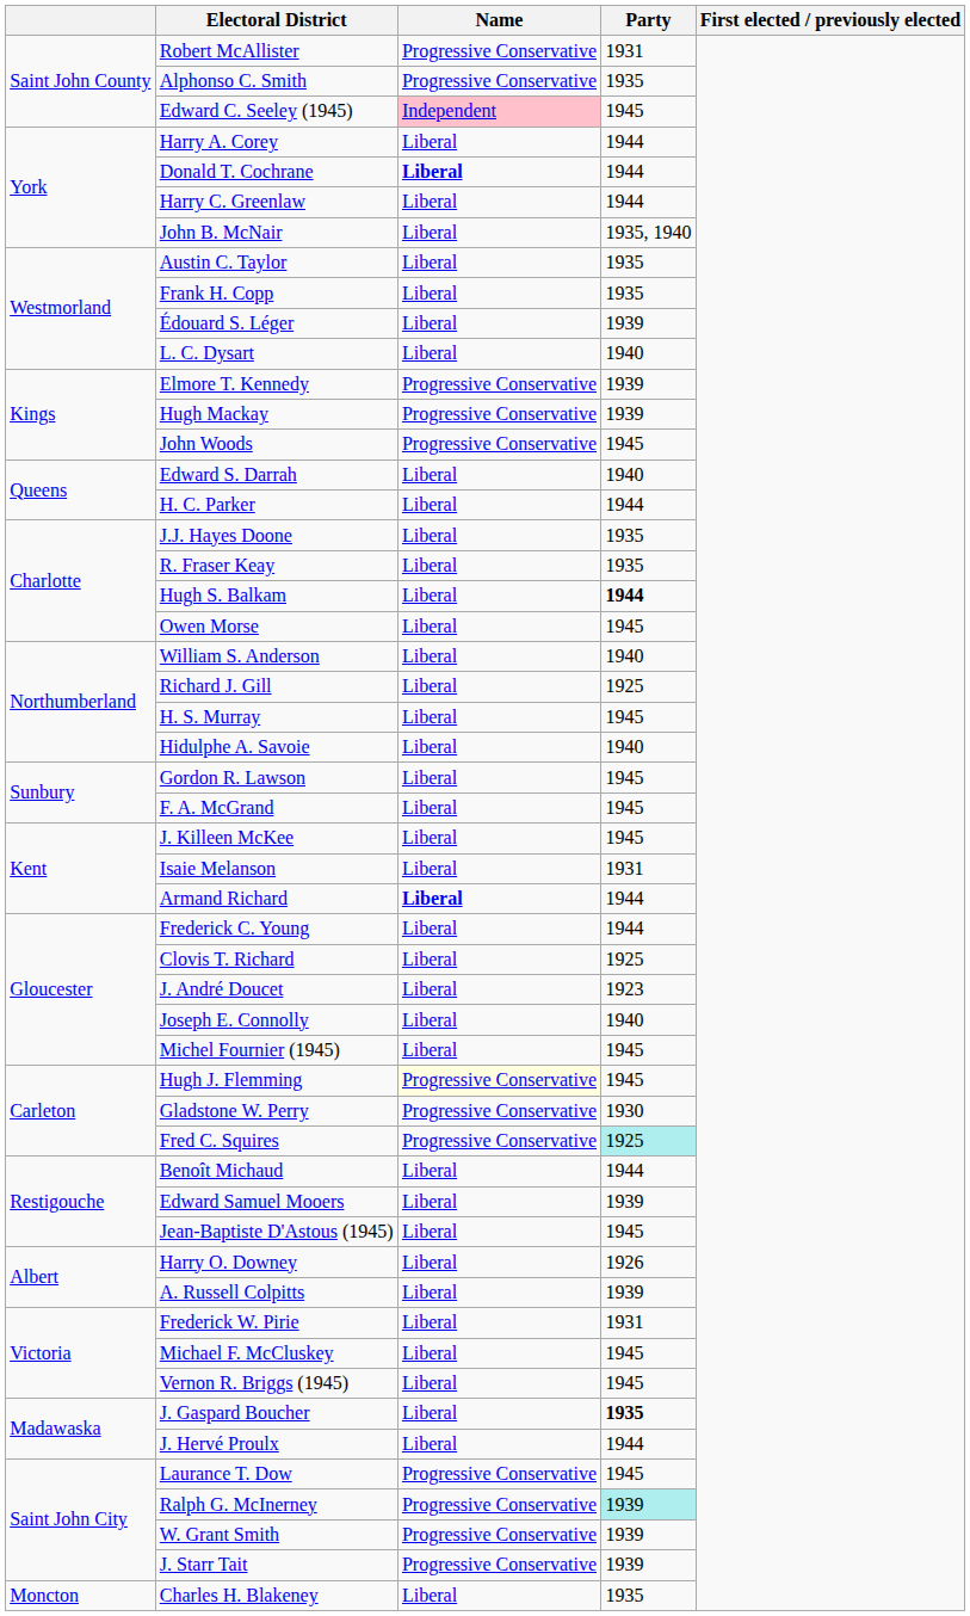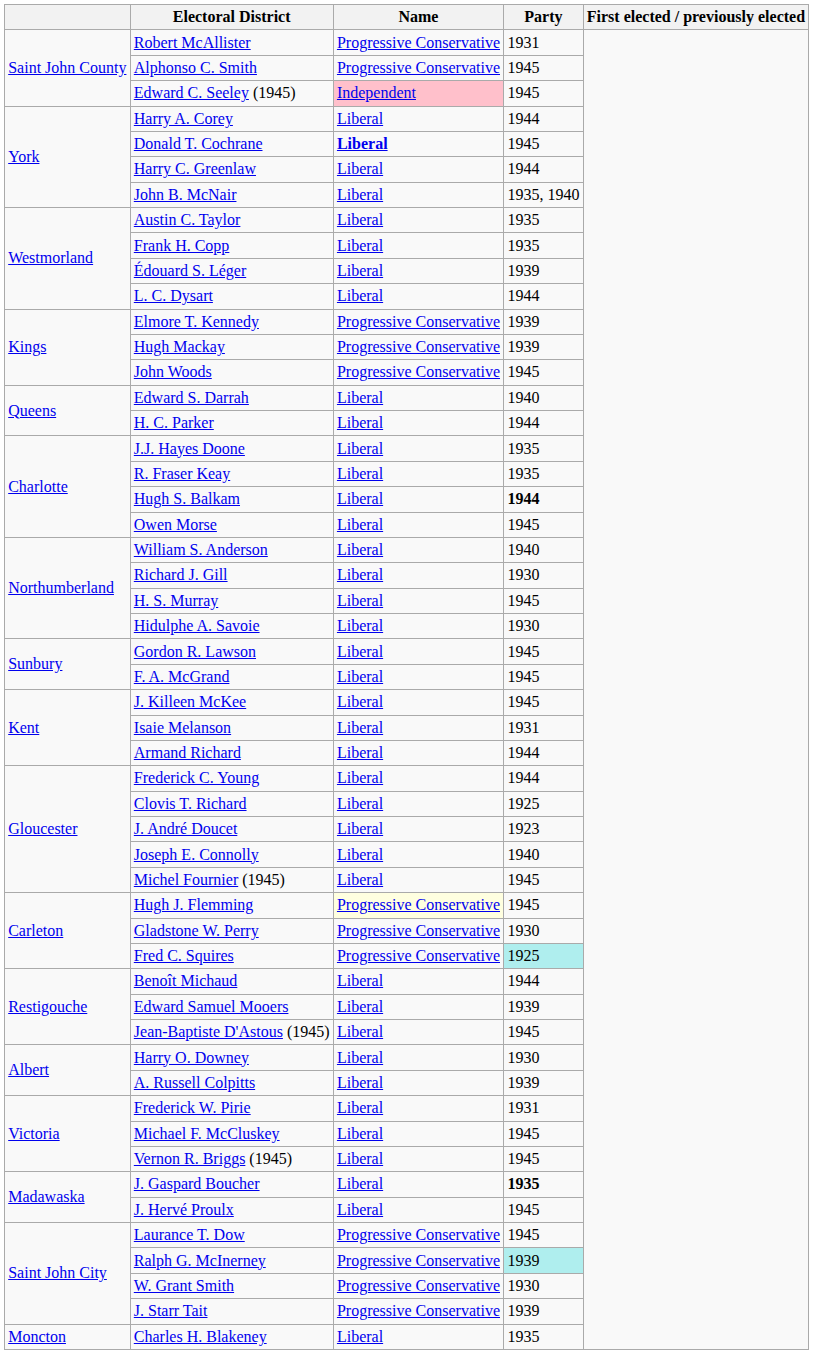 <table class="wikitable sortable">
 <tr>
 <th></th>
 <th>Electoral District</th>
 <th>Name</th>
 <th>Party</th>
 <th>First elected / previously elected</th>
 </tr>
 <tr>
 <td rowspan="3"><a href='#'>Saint John County</a></td>
 <td><a href='#'>Robert McAllister</a></td>
 <td><a href='#'>Progressive Conservative</a></td>
 <td>1931</td>
 </tr>
 <tr>
 <td><a href='#'>Alphonso C. Smith</a></td>
 <td><a href='#'>Progressive Conservative</a></td>
-<td>1935</td>
+<td>1945</td>
 </tr>
 <tr>
 <td><a href='#'>Edward C. Seeley</a> (1945)</td>
 <td style="background: pink;"><a href='#'>Independent</a></td>
 <td>1945</td>
 </tr>
 <tr>
 <td rowspan="4"><a href='#'>York</a></td>
 <td><a href='#'>Harry A. Corey</a></td>
 <td><a href='#'>Liberal</a></td>
 <td>1944</td>
 </tr>
 <tr>
 <td><a href='#'>Donald T. Cochrane</a></td>
 <td><strong><a href='#'>Liberal</a></strong></td>
-<td>1944</td>
+<td>1945</td>
 </tr>
 <tr>
 <td><a href='#'>Harry C. Greenlaw</a></td>
 <td><a href='#'>Liberal</a></td>
 <td>1944</td>
 </tr>
 <tr>
 <td><a href='#'>John B. McNair</a></td>
 <td><a href='#'>Liberal</a></td>
 <td>1935, 1940</td>
 </tr>
 <tr>
 <td rowspan="4"><a href='#'>Westmorland</a></td>
 <td><a href='#'>Austin C. Taylor</a></td>
 <td><a href='#'>Liberal</a></td>
 <td>1935</td>
 </tr>
 <tr>
 <td><a href='#'>Frank H. Copp</a></td>
 <td><a href='#'>Liberal</a></td>
 <td>1935</td>
 </tr>
 <tr>
 <td><a href='#'>Édouard S. Léger</a></td>
 <td><a href='#'>Liberal</a></td>
 <td>1939</td>
 </tr>
 <tr>
 <td><a href='#'>L. C. Dysart</a></td>
 <td><a href='#'>Liberal</a></td>
-<td>1940</td>
+<td>1944</td>
 </tr>
 <tr>
 <td rowspan="3"><a href='#'>Kings</a></td>
 <td><a href='#'>Elmore T. Kennedy</a></td>
 <td><a href='#'>Progressive Conservative</a></td>
 <td>1939</td>
 </tr>
 <tr>
 <td><a href='#'>Hugh Mackay</a></td>
 <td><a href='#'>Progressive Conservative</a></td>
 <td>1939</td>
 </tr>
 <tr>
 <td><a href='#'>John Woods</a></td>
 <td><a href='#'>Progressive Conservative</a></td>
 <td>1945</td>
 </tr>
 <tr>
 <td rowspan="2"><a href='#'>Queens</a></td>
 <td><a href='#'>Edward S. Darrah</a></td>
 <td><a href='#'>Liberal</a></td>
 <td>1940</td>
 </tr>
 <tr>
 <td><a href='#'>H. C. Parker</a></td>
 <td><a href='#'>Liberal</a></td>
 <td>1944</td>
 </tr>
 <tr>
 <td rowspan="4"><a href='#'>Charlotte</a></td>
 <td><a href='#'>J.J. Hayes Doone</a></td>
 <td><a href='#'>Liberal</a></td>
 <td>1935</td>
 </tr>
 <tr>
 <td><a href='#'>R. Fraser Keay</a></td>
 <td><a href='#'>Liberal</a></td>
 <td>1935</td>
 </tr>
 <tr>
 <td><a href='#'>Hugh S. Balkam</a></td>
 <td><a href='#'>Liberal</a></td>
 <td><strong>1944</strong></td>
 </tr>
 <tr>
 <td><a href='#'>Owen Morse</a></td>
 <td><a href='#'>Liberal</a></td>
 <td>1945</td>
 </tr>
 <tr>
 <td rowspan="4"><a href='#'>Northumberland</a></td>
 <td><a href='#'>William S. Anderson</a></td>
 <td><a href='#'>Liberal</a></td>
 <td>1940</td>
 </tr>
 <tr>
 <td><a href='#'>Richard J. Gill</a></td>
 <td><a href='#'>Liberal</a></td>
-<td>1925</td>
+<td>1930</td>
 </tr>
 <tr>
 <td><a href='#'>H. S. Murray</a></td>
 <td><a href='#'>Liberal</a></td>
 <td>1945</td>
 </tr>
 <tr>
 <td><a href='#'>Hidulphe A. Savoie</a></td>
 <td><a href='#'>Liberal</a></td>
-<td>1940</td>
+<td>1930</td>
 </tr>
 <tr>
 <td rowspan="2"><a href='#'>Sunbury</a></td>
 <td><a href='#'>Gordon R. Lawson</a></td>
 <td><a href='#'>Liberal</a></td>
 <td>1945</td>
 </tr>
 <tr>
 <td><a href='#'>F. A. McGrand</a></td>
 <td><a href='#'>Liberal</a></td>
 <td>1945</td>
 </tr>
 <tr>
 <td rowspan="3"><a href='#'>Kent</a></td>
 <td><a href='#'>J. Killeen McKee</a></td>
 <td><a href='#'>Liberal</a></td>
 <td>1945</td>
 </tr>
 <tr>
 <td><a href='#'>Isaie Melanson</a></td>
 <td><a href='#'>Liberal</a></td>
 <td>1931</td>
 </tr>
 <tr>
 <td><a href='#'>Armand Richard</a></td>
-<td><strong><a href='#'>Liberal</a></strong></td>
+<td><a href='#'>Liberal</a></td>
 <td>1944</td>
 </tr>
 <tr>
 <td rowspan="5"><a href='#'>Gloucester</a></td>
 <td><a href='#'>Frederick C. Young</a></td>
 <td><a href='#'>Liberal</a></td>
 <td>1944</td>
 </tr>
 <tr>
 <td><a href='#'>Clovis T. Richard</a></td>
 <td><a href='#'>Liberal</a></td>
 <td>1925</td>
 </tr>
 <tr>
 <td><a href='#'>J. André Doucet</a></td>
 <td><a href='#'>Liberal</a></td>
 <td>1923</td>
 </tr>
 <tr>
 <td><a href='#'>Joseph E. Connolly</a></td>
 <td><a href='#'>Liberal</a></td>
 <td>1940</td>
 </tr>
 <tr>
 <td><a href='#'>Michel Fournier</a> (1945)</td>
 <td><a href='#'>Liberal</a></td>
 <td>1945</td>
 </tr>
 <tr>
 <td rowspan="3"><a href='#'>Carleton</a></td>
 <td><a href='#'>Hugh J. Flemming</a></td>
 <td style="background: lightyellow;"><a href='#'>Progressive Conservative</a></td>
 <td>1945</td>
 </tr>
 <tr>
 <td><a href='#'>Gladstone W. Perry</a></td>
 <td><a href='#'>Progressive Conservative</a></td>
 <td>1930</td>
 </tr>
 <tr>
 <td><a href='#'>Fred C. Squires</a></td>
 <td><a href='#'>Progressive Conservative</a></td>
 <td style="background: paleturquoise;">1925</td>
 </tr>
 <tr>
 <td rowspan="3"><a href='#'>Restigouche</a></td>
 <td><a href='#'>Benoît Michaud</a></td>
 <td><a href='#'>Liberal</a></td>
 <td>1944</td>
 </tr>
 <tr>
 <td><a href='#'>Edward Samuel Mooers</a></td>
 <td><a href='#'>Liberal</a></td>
 <td>1939</td>
 </tr>
 <tr>
 <td><a href='#'>Jean-Baptiste D'Astous</a> (1945)</td>
 <td><a href='#'>Liberal</a></td>
 <td>1945</td>
 </tr>
 <tr>
 <td rowspan="2"><a href='#'>Albert</a></td>
 <td><a href='#'>Harry O. Downey</a></td>
 <td><a href='#'>Liberal</a></td>
-<td>1926</td>
+<td>1930</td>
 </tr>
 <tr>
 <td><a href='#'>A. Russell Colpitts</a></td>
 <td><a href='#'>Liberal</a></td>
 <td>1939</td>
 </tr>
 <tr>
 <td rowspan="3"><a href='#'>Victoria</a></td>
 <td><a href='#'>Frederick W. Pirie</a></td>
 <td><a href='#'>Liberal</a></td>
 <td>1931</td>
 </tr>
 <tr>
 <td><a href='#'>Michael F. McCluskey</a></td>
 <td><a href='#'>Liberal</a></td>
 <td>1945</td>
 </tr>
 <tr>
 <td><a href='#'>Vernon R. Briggs</a> (1945)</td>
 <td><a href='#'>Liberal</a></td>
 <td>1945</td>
 </tr>
 <tr>
 <td rowspan="2"><a href='#'>Madawaska</a></td>
 <td><a href='#'>J. Gaspard Boucher</a></td>
 <td><a href='#'>Liberal</a></td>
 <td><strong>1935</strong></td>
 </tr>
 <tr>
 <td><a href='#'>J. Hervé Proulx</a></td>
 <td><a href='#'>Liberal</a></td>
-<td>1944</td>
+<td>1945</td>
 </tr>
 <tr>
 <td rowspan="4"><a href='#'>Saint John City</a></td>
 <td><a href='#'>Laurance T. Dow</a></td>
 <td><a href='#'>Progressive Conservative</a></td>
 <td>1945</td>
 </tr>
 <tr>
 <td><a href='#'>Ralph G. McInerney</a></td>
 <td><a href='#'>Progressive Conservative</a></td>
 <td style="background: paleturquoise;">1939</td>
 </tr>
 <tr>
 <td><a href='#'>W. Grant Smith</a></td>
 <td><a href='#'>Progressive Conservative</a></td>
-<td>1939</td>
+<td>1930</td>
 </tr>
 <tr>
 <td><a href='#'>J. Starr Tait</a></td>
 <td><a href='#'>Progressive Conservative</a></td>
 <td>1939</td>
 </tr>
 <tr>
 <td><a href='#'>Moncton</a></td>
 <td><a href='#'>Charles H. Blakeney</a></td>
 <td><a href='#'>Liberal</a></td>
 <td>1935</td>
 </tr>
 </table>
